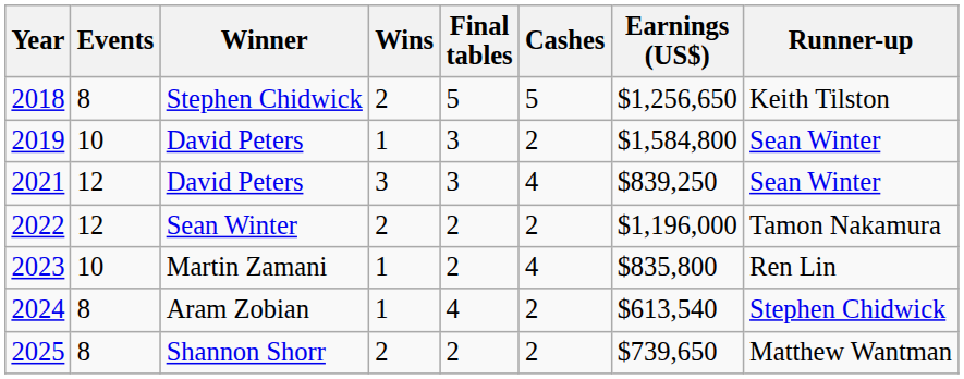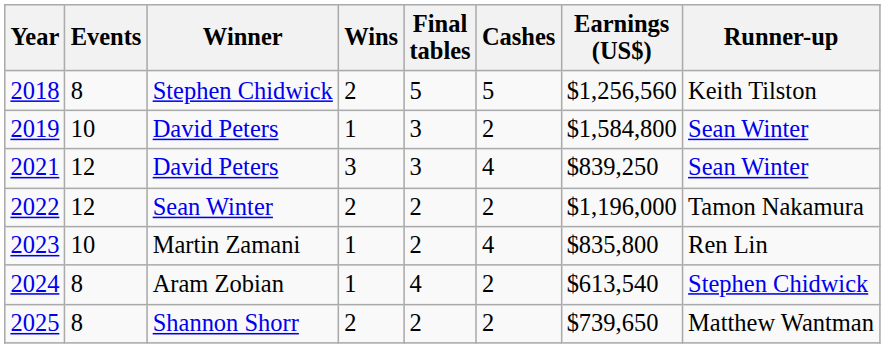 <table class="wikitable sortable">
 <tr>
 <th>Year</th>
 <th>Events</th>
 <th>Winner</th>
 <th>Wins</th>
 <th>Final<br>tables</th>
 <th>Cashes</th>
 <th>Earnings<br>(US$)</th>
 <th>Runner-up</th>
 </tr>
 <tr>
 <td><a href='#'>2018</a></td>
 <td>8</td>
 <td> <a href='#'>Stephen Chidwick</a></td>
 <td>2</td>
 <td>5</td>
 <td>5</td>
-<td>$1,256,650</td>
+<td>$1,256,560</td>
 <td> Keith Tilston</td>
 </tr>
 <tr>
 <td><a href='#'>2019</a></td>
 <td>10</td>
 <td> <a href='#'>David Peters</a></td>
 <td>1</td>
 <td>3</td>
 <td>2</td>
 <td>$1,584,800</td>
 <td> <a href='#'>Sean Winter</a></td>
 </tr>
 <tr>
 <td><a href='#'>2021</a></td>
 <td>12</td>
 <td> <a href='#'>David Peters</a></td>
 <td>3</td>
 <td>3</td>
 <td>4</td>
 <td>$839,250</td>
 <td> <a href='#'>Sean Winter</a></td>
 </tr>
 <tr>
 <td><a href='#'>2022</a></td>
 <td>12</td>
 <td> <a href='#'>Sean Winter</a></td>
 <td>2</td>
 <td>2</td>
 <td>2</td>
 <td>$1,196,000</td>
 <td> Tamon Nakamura</td>
 </tr>
 <tr>
 <td><a href='#'>2023</a></td>
 <td>10</td>
 <td> Martin Zamani</td>
 <td>1</td>
 <td>2</td>
 <td>4</td>
 <td>$835,800</td>
 <td> Ren Lin</td>
 </tr>
 <tr>
 <td><a href='#'>2024</a></td>
 <td>8</td>
 <td> Aram Zobian</td>
 <td>1</td>
 <td>4</td>
 <td>2</td>
 <td>$613,540</td>
 <td> <a href='#'>Stephen Chidwick</a></td>
 </tr>
 <tr>
 <td><a href='#'>2025</a></td>
 <td>8</td>
 <td> <a href='#'>Shannon Shorr</a></td>
 <td>2</td>
 <td>2</td>
 <td>2</td>
 <td>$739,650</td>
 <td> Matthew Wantman</td>
 </tr>
 </table>
